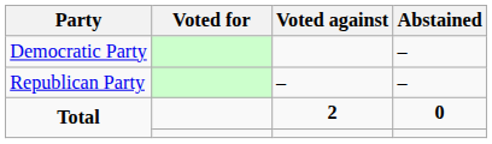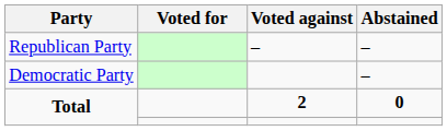 <table class="wikitable">
 <tr>
 <th>Party</th>
 <th style="width:25%;">Voted for</th>
 <th>Voted against</th>
 <th>Abstained</th>
 </tr>
 <tr>
+<td> <a href='#'>Republican Party</a></td>
+<td style="background-color:#CCFFCC;"></td>
+<td>–</td>
+<td>–</td>
+</tr>
+<tr>
 <td> <a href='#'>Democratic Party</a></td>
 <td style="background-color:#CCFFCC;"></td>
 <td></td>
-<td>–</td>
-</tr>
-<tr>
-<td> <a href='#'>Republican Party</a></td>
-<td style="background-color:#CCFFCC;"></td>
-<td>–</td>
 <td>–</td>
 </tr>
 <tr>
 <td style="text-align:center;" rowspan="2"><strong>Total</strong></td>
 <td></td>
 <td style="text-align:center;"><strong>2</strong></td>
 <td style="text-align:center;"><strong>0</strong></td>
 </tr>
 <tr>
 <td style="text-align:center;"></td>
 <td style="text-align:center;"></td>
 <td style="text-align:center;"></td>
 </tr>
 </table>
